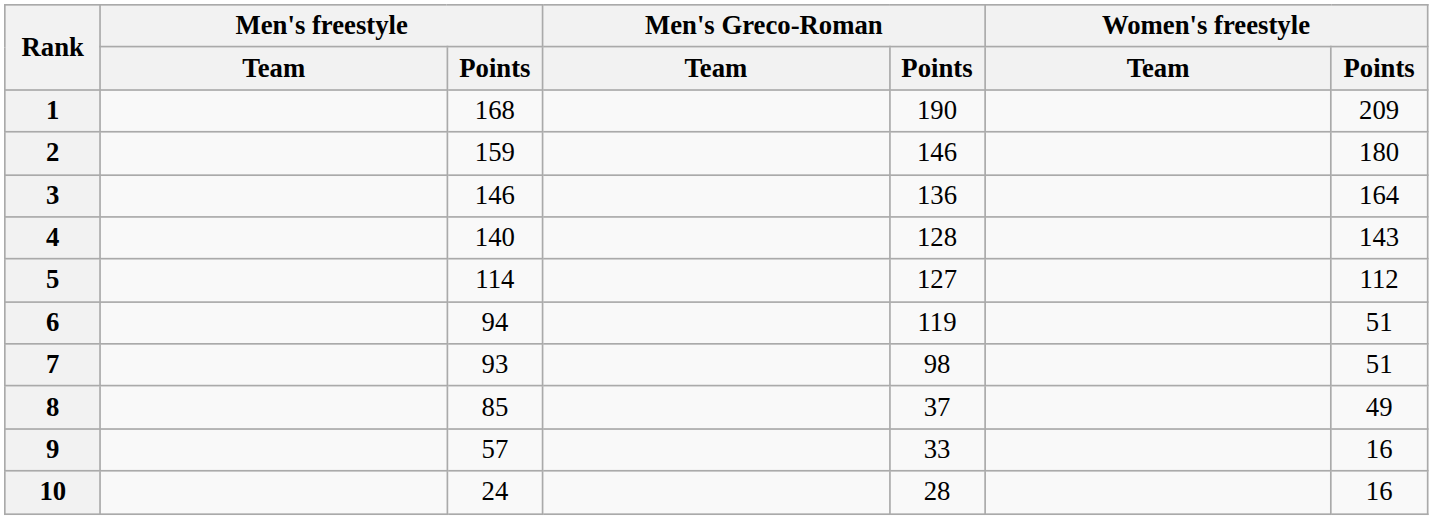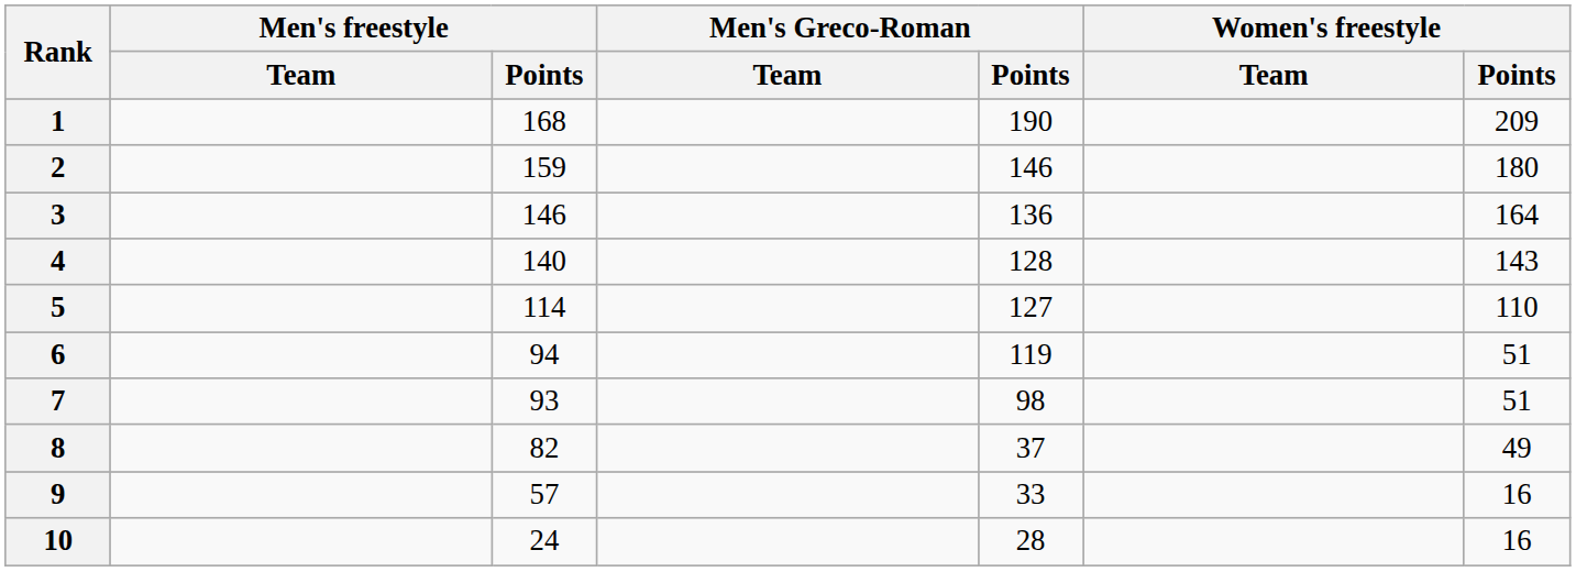 <table class="wikitable" style="text-align:center;">
 <tr>
 <th width=50 rowspan="2">Rank</th>
 <th colspan="2">Men's freestyle</th>
 <th colspan="2">Men's Greco-Roman</th>
 <th colspan="2">Women's freestyle</th>
 </tr>
 <tr>
 <th width=200>Team</th>
 <th width=50>Points</th>
 <th width=200>Team</th>
 <th width=50>Points</th>
 <th width=200>Team</th>
 <th width=50>Points</th>
 </tr>
 <tr>
 <th>1</th>
 <td align=left></td>
 <td>168</td>
 <td align=left></td>
 <td>190</td>
 <td align=left></td>
 <td>209</td>
 </tr>
 <tr>
 <th>2</th>
 <td align=left></td>
 <td>159</td>
 <td align=left></td>
 <td>146</td>
 <td align=left></td>
 <td>180</td>
 </tr>
 <tr>
 <th>3</th>
 <td align=left></td>
 <td>146</td>
 <td align=left></td>
 <td>136</td>
 <td align=left></td>
 <td>164</td>
 </tr>
 <tr>
 <th>4</th>
 <td align=left></td>
 <td>140</td>
 <td align=left></td>
 <td>128</td>
 <td align=left></td>
 <td>143</td>
 </tr>
 <tr>
 <th>5</th>
 <td align=left></td>
 <td>114</td>
 <td align=left></td>
 <td>127</td>
 <td align=left></td>
-<td>112</td>
+<td>110</td>
 </tr>
 <tr>
 <th>6</th>
 <td align=left></td>
 <td>94</td>
 <td align=left></td>
 <td>119</td>
 <td align=left></td>
 <td>51</td>
 </tr>
 <tr>
 <th>7</th>
 <td align=left></td>
 <td>93</td>
 <td align=left></td>
 <td>98</td>
 <td align=left></td>
 <td>51</td>
 </tr>
 <tr>
 <th>8</th>
 <td align=left></td>
-<td>85</td>
+<td>82</td>
 <td align=left></td>
 <td>37</td>
 <td align=left></td>
 <td>49</td>
 </tr>
 <tr>
 <th>9</th>
 <td align=left></td>
 <td>57</td>
 <td align=left></td>
 <td>33</td>
 <td align=left></td>
 <td>16</td>
 </tr>
 <tr>
 <th>10</th>
 <td align=left></td>
 <td>24</td>
 <td align=left></td>
 <td>28</td>
 <td align=left></td>
 <td>16</td>
 </tr>
 </table>
